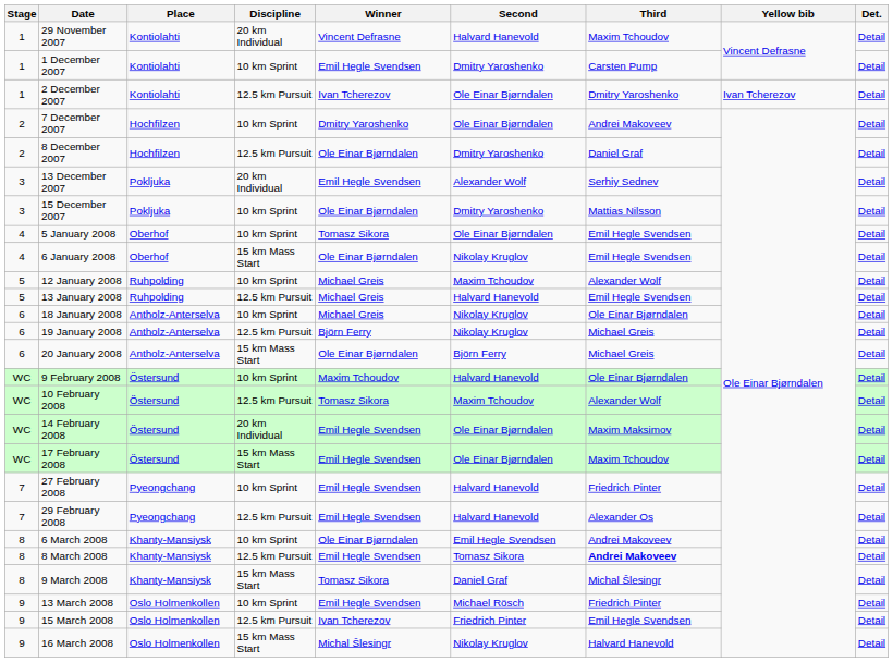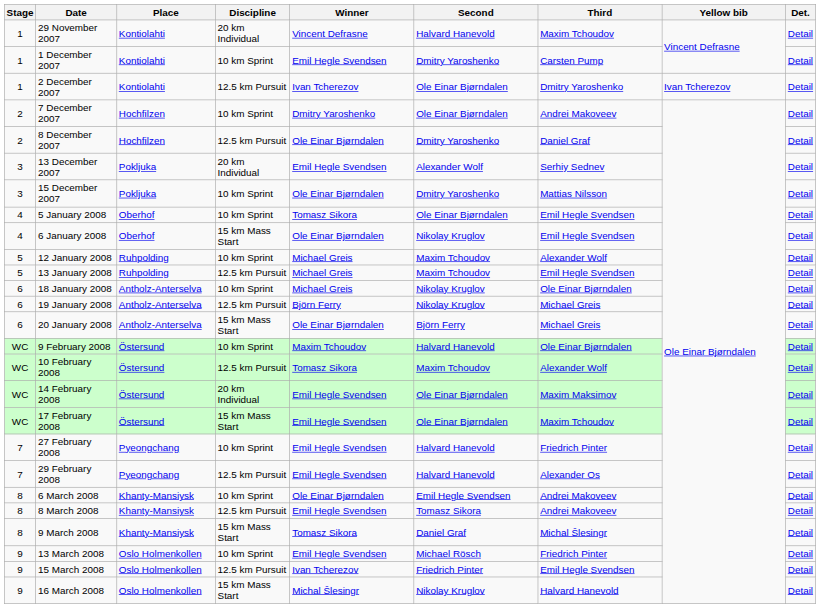 <table class="wikitable" style="font-size:95%;">
 <tr>
 <th width="10">Stage</th>
 <th width="120">Date</th>
 <th width="148">Place</th>
 <th width="110">Discipline</th>
 <th width="190">Winner</th>
 <th width="190">Second</th>
 <th width="190">Third</th>
 <th width="190">Yellow bib <br> </th>
 <th width="8">Det.</th>
 </tr>
 <tr>
 <td align=center>1</td>
 <td>29 November 2007</td>
 <td> <a href='#'>Kontiolahti</a></td>
 <td>20 km Individual</td>
 <td> <a href='#'>Vincent Defrasne</a></td>
 <td> <a href='#'>Halvard Hanevold</a></td>
 <td> <a href='#'>Maxim Tchoudov</a></td>
 <td rowspan="2"> <a href='#'>Vincent Defrasne</a></td>
 <td><a href='#'>Detail</a></td>
 </tr>
 <tr>
 <td align=center>1</td>
 <td>1 December 2007</td>
 <td> <a href='#'>Kontiolahti</a></td>
 <td>10 km Sprint</td>
 <td> <a href='#'>Emil Hegle Svendsen</a></td>
 <td> <a href='#'>Dmitry Yaroshenko</a></td>
 <td> <a href='#'>Carsten Pump</a></td>
 <td><a href='#'>Detail</a></td>
 </tr>
 <tr>
 <td align=center>1</td>
 <td>2 December 2007</td>
 <td> <a href='#'>Kontiolahti</a></td>
 <td>12.5 km Pursuit</td>
 <td> <a href='#'>Ivan Tcherezov</a></td>
 <td> <a href='#'>Ole Einar Bjørndalen</a></td>
 <td> <a href='#'>Dmitry Yaroshenko</a></td>
 <td> <a href='#'>Ivan Tcherezov</a></td>
 <td><a href='#'>Detail</a></td>
 </tr>
 <tr>
 <td align=center>2</td>
 <td>7 December 2007</td>
 <td> <a href='#'>Hochfilzen</a></td>
 <td>10 km Sprint</td>
 <td> <a href='#'>Dmitry Yaroshenko</a></td>
 <td> <a href='#'>Ole Einar Bjørndalen</a></td>
 <td> <a href='#'>Andrei Makoveev</a></td>
 <td rowspan="23"> <a href='#'>Ole Einar Bjørndalen</a></td>
 <td><a href='#'>Detail</a></td>
 </tr>
 <tr>
 <td align=center>2</td>
 <td>8 December 2007</td>
 <td> <a href='#'>Hochfilzen</a></td>
 <td>12.5 km Pursuit</td>
 <td> <a href='#'>Ole Einar Bjørndalen</a></td>
 <td> <a href='#'>Dmitry Yaroshenko</a></td>
 <td> <a href='#'>Daniel Graf</a></td>
 <td><a href='#'>Detail</a></td>
 </tr>
 <tr>
 <td align=center>3</td>
 <td>13 December 2007</td>
 <td> <a href='#'>Pokljuka</a></td>
 <td>20 km Individual</td>
 <td> <a href='#'>Emil Hegle Svendsen</a></td>
 <td> <a href='#'>Alexander Wolf</a></td>
 <td> <a href='#'>Serhiy Sednev</a></td>
 <td><a href='#'>Detail</a></td>
 </tr>
 <tr>
 <td align=center>3</td>
 <td>15 December 2007</td>
 <td> <a href='#'>Pokljuka</a></td>
 <td>10 km Sprint</td>
 <td> <a href='#'>Ole Einar Bjørndalen</a></td>
 <td> <a href='#'>Dmitry Yaroshenko</a></td>
 <td> <a href='#'>Mattias Nilsson</a></td>
 <td><a href='#'>Detail</a></td>
 </tr>
 <tr>
 <td align=center>4</td>
 <td>5 January 2008</td>
 <td> <a href='#'>Oberhof</a></td>
 <td>10 km Sprint</td>
 <td> <a href='#'>Tomasz Sikora</a></td>
 <td> <a href='#'>Ole Einar Bjørndalen</a></td>
 <td> <a href='#'>Emil Hegle Svendsen</a></td>
 <td><a href='#'>Detail</a></td>
 </tr>
 <tr>
 <td align=center>4</td>
 <td>6 January 2008</td>
 <td> <a href='#'>Oberhof</a></td>
 <td>15 km Mass Start</td>
 <td> <a href='#'>Ole Einar Bjørndalen</a></td>
 <td> <a href='#'>Nikolay Kruglov</a></td>
 <td> <a href='#'>Emil Hegle Svendsen</a></td>
 <td><a href='#'>Detail</a></td>
 </tr>
 <tr>
 <td align=center>5</td>
 <td>12 January 2008</td>
 <td> <a href='#'>Ruhpolding</a></td>
 <td>10 km Sprint</td>
 <td> <a href='#'>Michael Greis</a></td>
 <td> <a href='#'>Maxim Tchoudov</a></td>
 <td> <a href='#'>Alexander Wolf</a></td>
 <td><a href='#'>Detail</a></td>
 </tr>
 <tr>
 <td align=center>5</td>
 <td>13 January 2008</td>
 <td> <a href='#'>Ruhpolding</a></td>
 <td>12.5 km Pursuit</td>
 <td> <a href='#'>Michael Greis</a></td>
-<td> <a href='#'>Halvard Hanevold</a></td>
+<td> <a href='#'>Maxim Tchoudov</a></td>
 <td> <a href='#'>Emil Hegle Svendsen</a></td>
 <td><a href='#'>Detail</a></td>
 </tr>
 <tr>
 <td align=center>6</td>
 <td>18 January 2008</td>
 <td> <a href='#'>Antholz-Anterselva</a></td>
 <td>10 km Sprint</td>
 <td> <a href='#'>Michael Greis</a></td>
 <td> <a href='#'>Nikolay Kruglov</a></td>
 <td> <a href='#'>Ole Einar Bjørndalen</a></td>
 <td><a href='#'>Detail</a></td>
 </tr>
 <tr>
 <td align=center>6</td>
 <td>19 January 2008</td>
 <td> <a href='#'>Antholz-Anterselva</a></td>
 <td>12.5 km Pursuit</td>
 <td> <a href='#'>Björn Ferry</a></td>
 <td> <a href='#'>Nikolay Kruglov</a></td>
 <td> <a href='#'>Michael Greis</a></td>
 <td><a href='#'>Detail</a></td>
 </tr>
 <tr>
 <td align=center>6</td>
 <td>20 January 2008</td>
 <td> <a href='#'>Antholz-Anterselva</a></td>
 <td>15 km Mass Start</td>
 <td> <a href='#'>Ole Einar Bjørndalen</a></td>
 <td> <a href='#'>Björn Ferry</a></td>
 <td> <a href='#'>Michael Greis</a></td>
 <td><a href='#'>Detail</a></td>
 </tr>
 <tr style="background:#CCFFCC">
 <td align=center>WC</td>
 <td>9 February 2008</td>
 <td> <a href='#'>Östersund</a></td>
 <td>10 km Sprint</td>
 <td> <a href='#'>Maxim Tchoudov</a></td>
 <td> <a href='#'>Halvard Hanevold</a></td>
 <td> <a href='#'>Ole Einar Bjørndalen</a></td>
 <td><a href='#'>Detail</a></td>
 </tr>
 <tr style="background:#CCFFCC">
 <td align=center>WC</td>
 <td>10 February 2008</td>
 <td> <a href='#'>Östersund</a></td>
 <td>12.5 km Pursuit</td>
 <td> <a href='#'>Tomasz Sikora</a></td>
 <td> <a href='#'>Maxim Tchoudov</a></td>
 <td> <a href='#'>Alexander Wolf</a></td>
 <td><a href='#'>Detail</a></td>
 </tr>
 <tr style="background:#CCFFCC">
 <td align=center>WC</td>
 <td>14 February 2008</td>
 <td> <a href='#'>Östersund</a></td>
 <td>20 km Individual</td>
 <td> <a href='#'>Emil Hegle Svendsen</a></td>
 <td> <a href='#'>Ole Einar Bjørndalen</a></td>
 <td> <a href='#'>Maxim Maksimov</a></td>
 <td><a href='#'>Detail</a></td>
 </tr>
 <tr style="background:#CCFFCC">
 <td align=center>WC</td>
 <td>17 February 2008</td>
 <td> <a href='#'>Östersund</a></td>
 <td>15 km Mass Start</td>
 <td> <a href='#'>Emil Hegle Svendsen</a></td>
 <td> <a href='#'>Ole Einar Bjørndalen</a></td>
 <td> <a href='#'>Maxim Tchoudov</a></td>
 <td><a href='#'>Detail</a></td>
 </tr>
 <tr>
 <td align=center>7</td>
 <td>27 February 2008</td>
 <td> <a href='#'>Pyeongchang</a></td>
 <td>10 km Sprint</td>
 <td> <a href='#'>Emil Hegle Svendsen</a></td>
 <td> <a href='#'>Halvard Hanevold</a></td>
 <td> <a href='#'>Friedrich Pinter</a></td>
 <td><a href='#'>Detail</a></td>
 </tr>
 <tr>
 <td align=center>7</td>
 <td>29 February 2008</td>
 <td> <a href='#'>Pyeongchang</a></td>
 <td>12.5 km Pursuit</td>
 <td> <a href='#'>Emil Hegle Svendsen</a></td>
 <td> <a href='#'>Halvard Hanevold</a></td>
 <td> <a href='#'>Alexander Os</a></td>
 <td><a href='#'>Detail</a></td>
 </tr>
 <tr>
 <td align=center>8</td>
 <td>6 March 2008</td>
 <td> <a href='#'>Khanty-Mansiysk</a></td>
 <td>10 km Sprint</td>
 <td> <a href='#'>Ole Einar Bjørndalen</a></td>
 <td> <a href='#'>Emil Hegle Svendsen</a></td>
 <td> <a href='#'>Andrei Makoveev</a></td>
 <td><a href='#'>Detail</a></td>
 </tr>
 <tr>
 <td align=center>8</td>
 <td>8 March 2008</td>
 <td> <a href='#'>Khanty-Mansiysk</a></td>
 <td>12.5 km Pursuit</td>
 <td> <a href='#'>Emil Hegle Svendsen</a></td>
 <td> <a href='#'>Tomasz Sikora</a></td>
-<td><strong> <a href='#'>Andrei Makoveev</a></strong></td>
+<td> <a href='#'>Andrei Makoveev</a></td>
 <td><a href='#'>Detail</a></td>
 </tr>
 <tr>
 <td align=center>8</td>
 <td>9 March 2008</td>
 <td> <a href='#'>Khanty-Mansiysk</a></td>
 <td>15 km Mass Start</td>
 <td> <a href='#'>Tomasz Sikora</a></td>
 <td> <a href='#'>Daniel Graf</a></td>
 <td> <a href='#'>Michal Šlesingr</a></td>
 <td><a href='#'>Detail</a></td>
 </tr>
 <tr>
 <td align=center>9</td>
 <td>13 March 2008</td>
 <td> <a href='#'>Oslo Holmenkollen</a></td>
 <td>10 km Sprint</td>
 <td> <a href='#'>Emil Hegle Svendsen</a></td>
 <td> <a href='#'>Michael Rösch</a></td>
 <td> <a href='#'>Friedrich Pinter</a></td>
 <td><a href='#'>Detail</a></td>
 </tr>
 <tr>
 <td align=center>9</td>
 <td>15 March 2008</td>
 <td> <a href='#'>Oslo Holmenkollen</a></td>
 <td>12.5 km Pursuit</td>
 <td> <a href='#'>Ivan Tcherezov</a></td>
 <td> <a href='#'>Friedrich Pinter</a></td>
 <td> <a href='#'>Emil Hegle Svendsen</a></td>
 <td><a href='#'>Detail</a></td>
 </tr>
 <tr>
 <td align=center>9</td>
 <td>16 March 2008</td>
 <td> <a href='#'>Oslo Holmenkollen</a></td>
 <td>15 km Mass Start</td>
 <td> <a href='#'>Michal Šlesingr</a></td>
 <td> <a href='#'>Nikolay Kruglov</a></td>
 <td> <a href='#'>Halvard Hanevold</a></td>
 <td><a href='#'>Detail</a></td>
 </tr>
 </table>
